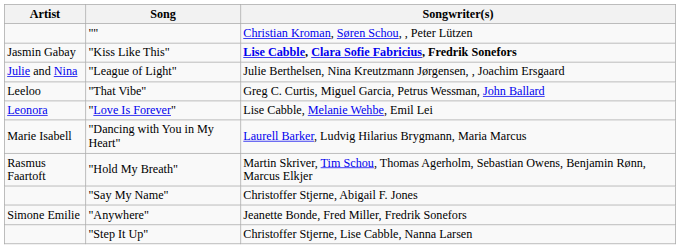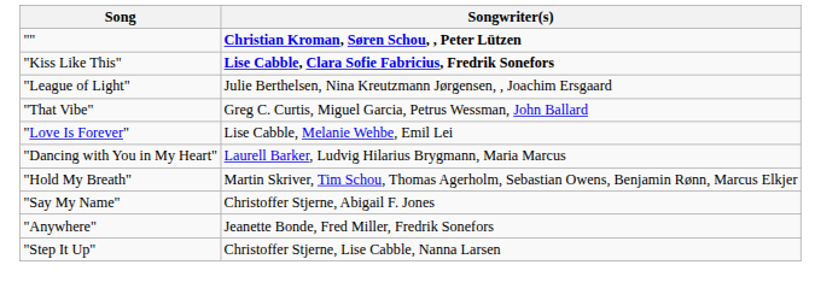 <table class="sortable wikitable" style="margin: 1em auto 1em auto;">
 <tr>
-<th>Artist</th>
 <th>Song</th>
 <th>Songwriter(s)</th>
 </tr>
 <tr>
-<td align="left"></td>
 <td align="left">""</td>
-<td align="left"><a href='#'>Christian Kroman</a>, <a href='#'>Søren Schou</a>, , Peter Lützen</td>
+<td align="left"><strong><a href='#'>Christian Kroman</a>, <a href='#'>Søren Schou</a>, , Peter Lützen</strong></td>
 </tr>
 <tr>
-<td align="left">Jasmin Gabay</td>
 <td align="left">"Kiss Like This"</td>
 <td align="left"><strong><a href='#'>Lise Cabble</a>, <a href='#'>Clara Sofie Fabricius</a>, Fredrik Sonefors</strong></td>
 </tr>
 <tr>
-<td align="left"><a href='#'>Julie</a> and <a href='#'>Nina</a></td>
 <td align="left">"League of Light"</td>
 <td align="left">Julie Berthelsen, Nina Kreutzmann Jørgensen, , Joachim Ersgaard</td>
 </tr>
 <tr>
-<td align="left">Leeloo</td>
 <td align="left">"That Vibe"</td>
 <td align="left">Greg C. Curtis, Miguel Garcia, Petrus Wessman, <a href='#'>John Ballard</a></td>
 </tr>
 <tr>
-<td align="left"><a href='#'>Leonora</a></td>
 <td align="left">"<a href='#'>Love Is Forever</a>"</td>
 <td align="left">Lise Cabble, <a href='#'>Melanie Wehbe</a>, Emil Lei</td>
 </tr>
 <tr>
-<td align="left">Marie Isabell</td>
 <td align="left">"Dancing with You in My Heart"</td>
 <td align="left"><a href='#'>Laurell Barker</a>, Ludvig Hilarius Brygmann, Maria Marcus</td>
 </tr>
 <tr>
-<td align="left">Rasmus Faartoft</td>
 <td align="left">"Hold My Breath"</td>
 <td align="left">Martin Skriver, <a href='#'>Tim Schou</a>, Thomas Agerholm, Sebastian Owens, Benjamin Rønn, Marcus Elkjer</td>
 </tr>
 <tr>
-<td align="left"></td>
 <td align="left">"Say My Name"</td>
 <td align="left">Christoffer Stjerne, Abigail F. Jones</td>
 </tr>
 <tr>
-<td align="left">Simone Emilie</td>
 <td align="left">"Anywhere"</td>
 <td align="left">Jeanette Bonde, Fred Miller, Fredrik Sonefors</td>
 </tr>
 <tr>
-<td align="left"></td>
 <td align="left">"Step It Up"</td>
 <td align="left">Christoffer Stjerne, Lise Cabble, Nanna Larsen</td>
 </tr>
 </table>
